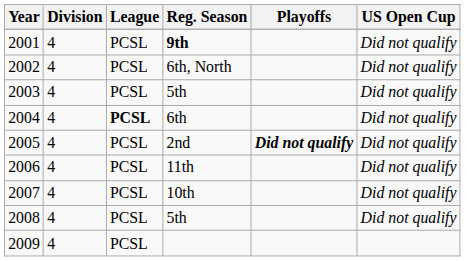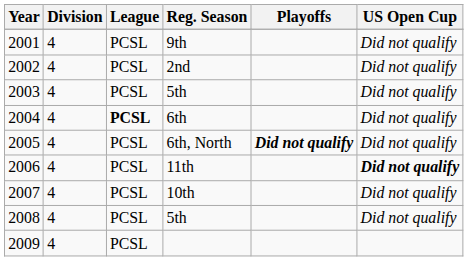 <table class="wikitable">
 <tr>
 <th>Year</th>
 <th>Division</th>
 <th>League</th>
 <th>Reg. Season</th>
 <th>Playoffs</th>
 <th>US Open Cup</th>
 </tr>
 <tr>
 </tr>
 <tr>
 <td>2001</td>
 <td>4</td>
 <td>PCSL</td>
-<td><strong>9th</strong></td>
+<td>9th</td>
 <td></td>
 <td><em>Did not qualify</em></td>
 </tr>
 <tr>
 <td>2002</td>
 <td>4</td>
 <td>PCSL</td>
-<td>6th, North</td>
+<td>2nd</td>
 <td></td>
 <td><em>Did not qualify</em></td>
 </tr>
 <tr>
 <td>2003</td>
 <td>4</td>
 <td>PCSL</td>
 <td>5th</td>
 <td></td>
 <td><em>Did not qualify</em></td>
 </tr>
 <tr>
 <td>2004</td>
 <td>4</td>
 <td><strong>PCSL</strong></td>
 <td>6th</td>
 <td></td>
 <td><em>Did not qualify</em></td>
 </tr>
 <tr>
 <td>2005</td>
 <td>4</td>
 <td>PCSL</td>
-<td>2nd</td>
+<td>6th, North</td>
 <td><strong><em>Did not qualify</em></strong></td>
 <td><em>Did not qualify</em></td>
 </tr>
 <tr>
 <td>2006</td>
 <td>4</td>
 <td>PCSL</td>
 <td>11th</td>
 <td></td>
-<td><em>Did not qualify</em></td>
+<td><strong><em>Did not qualify</em></strong></td>
 </tr>
 <tr>
 <td>2007</td>
 <td>4</td>
 <td>PCSL</td>
 <td>10th</td>
 <td></td>
 <td><em>Did not qualify</em></td>
 </tr>
 <tr>
 <td>2008</td>
 <td>4</td>
 <td>PCSL</td>
 <td>5th</td>
 <td></td>
 <td><em>Did not qualify</em></td>
 </tr>
 <tr>
 <td>2009</td>
 <td>4</td>
 <td>PCSL</td>
 <td></td>
 <td></td>
 <td></td>
 </tr>
 </table>
